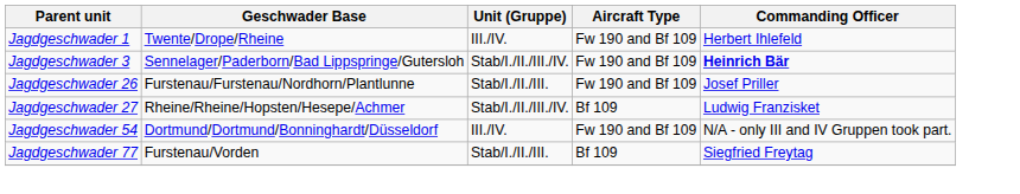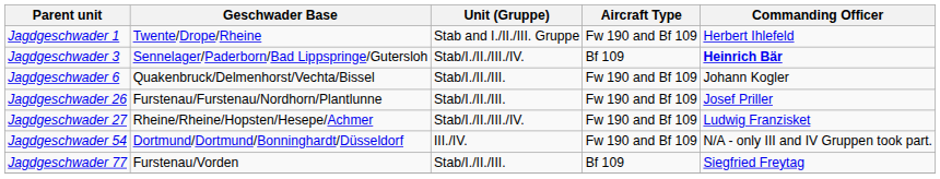 <table class="wikitable">
 <tr>
 <th>Parent unit</th>
 <th>Geschwader Base</th>
 <th>Unit (Gruppe)</th>
 <th>Aircraft Type</th>
 <th>Commanding Officer</th>
 </tr>
 <tr>
 <td><em><a href='#'>Jagdgeschwader 1</a></em></td>
 <td><a href='#'>Twente</a>/<a href='#'>Drope</a>/<a href='#'>Rheine</a></td>
-<td>III./IV.</td>
+<td>Stab and I./II./III. Gruppe</td>
 <td>Fw 190 and Bf 109</td>
 <td><a href='#'>Herbert Ihlefeld</a></td>
 </tr>
 <tr>
 <td><em><a href='#'>Jagdgeschwader 3</a></em></td>
 <td><a href='#'>Sennelager</a>/<a href='#'>Paderborn</a>/<a href='#'>Bad Lippspringe</a>/Gutersloh</td>
 <td>Stab/I./II./III./IV.</td>
+<td>Bf 109</td>
+<td><strong><a href='#'>Heinrich Bär</a></strong></td>
+</tr>
+<tr>
+<td><em><a href='#'>Jagdgeschwader 6</a></em></td>
+<td>Quakenbruck/Delmenhorst/Vechta/Bissel</td>
+<td>Stab/I./II./III.</td>
 <td>Fw 190 and Bf 109</td>
-<td><strong><a href='#'>Heinrich Bär</a></strong></td>
+<td>Johann Kogler</td>
 </tr>
 <tr>
 <td><em><a href='#'>Jagdgeschwader 26</a></em></td>
 <td>Furstenau/Furstenau/Nordhorn/Plantlunne</td>
 <td>Stab/I./II./III.</td>
 <td>Fw 190 and Bf 109</td>
 <td><a href='#'>Josef Priller</a></td>
 </tr>
 <tr>
 <td><em><a href='#'>Jagdgeschwader 27</a></em></td>
 <td>Rheine/Rheine/Hopsten/Hesepe/<a href='#'>Achmer</a></td>
 <td>Stab/I./II./III./IV.</td>
-<td>Bf 109</td>
+<td>Fw 190 and Bf 109</td>
 <td><a href='#'>Ludwig Franzisket</a></td>
 </tr>
 <tr>
 <td><em><a href='#'>Jagdgeschwader 54</a></em></td>
 <td><a href='#'>Dortmund</a>/<a href='#'>Dortmund</a>/<a href='#'>Bonninghardt</a>/<a href='#'>Düsseldorf</a></td>
 <td>III./IV.</td>
 <td>Fw 190 and Bf 109</td>
 <td>N/A - only III and IV Gruppen took part.</td>
 </tr>
 <tr>
 <td><em><a href='#'>Jagdgeschwader 77</a></em></td>
 <td>Furstenau/Vorden</td>
 <td>Stab/I./II./III.</td>
 <td>Bf 109</td>
 <td><a href='#'>Siegfried Freytag</a></td>
 </tr>
 <tr>
 </tr>
 </table>
